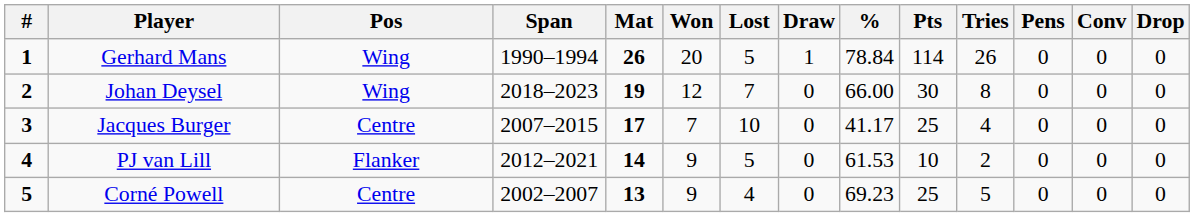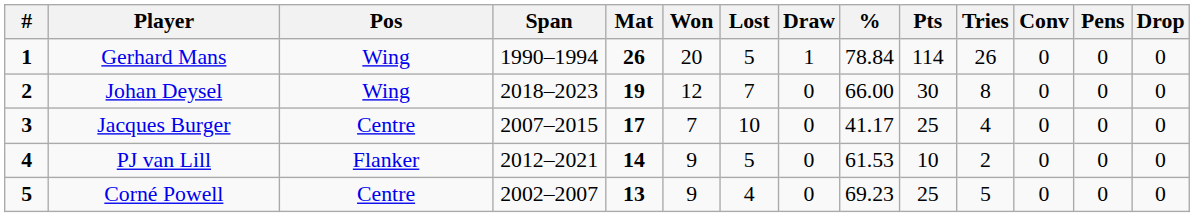 <table class="wikitable" style="text-align:center">
 <tr>
 <th style="width:25px">#</th>
 <th style="width:162px">Player</th>
 <th style="width:150px">Pos</th>
 <th style="width:75px">Span</th>
 <th style="width:35px">Mat</th>
 <th style="width:35px">Won</th>
 <th style="width:35px">Lost</th>
 <th style="width:35px">Draw</th>
 <th style="width:35px">%</th>
 <th style="width:35px">Pts</th>
 <th style="width:35px">Tries</th>
+<th style="width:35px">Conv</th>
 <th style="width:35px">Pens</th>
-<th style="width:35px">Conv</th>
 <th style="width:35px">Drop</th>
 </tr>
 <tr>
 <td><strong>1</strong></td>
 <td><a href='#'>Gerhard Mans</a></td>
 <td><a href='#'>Wing</a></td>
 <td>1990–1994</td>
 <td><strong>26</strong></td>
 <td>20</td>
 <td>5</td>
 <td>1</td>
 <td>78.84</td>
 <td>114</td>
 <td>26</td>
 <td>0</td>
 <td>0</td>
 <td>0</td>
 </tr>
 <tr>
 <td><strong>2</strong></td>
 <td><a href='#'>Johan Deysel</a></td>
 <td><a href='#'>Wing</a></td>
 <td>2018–2023</td>
 <td><strong>19</strong></td>
 <td>12</td>
 <td>7</td>
 <td>0</td>
 <td>66.00</td>
 <td>30</td>
 <td>8</td>
 <td>0</td>
 <td>0</td>
 <td>0</td>
 </tr>
 <tr>
 <td><strong>3</strong></td>
 <td><a href='#'>Jacques Burger</a></td>
 <td><a href='#'>Centre</a></td>
 <td>2007–2015</td>
 <td><strong>17</strong></td>
 <td>7</td>
 <td>10</td>
 <td>0</td>
 <td>41.17</td>
 <td>25</td>
 <td>4</td>
 <td>0</td>
 <td>0</td>
 <td>0</td>
 </tr>
 <tr>
 <td><strong>4</strong></td>
 <td><a href='#'>PJ van Lill</a></td>
 <td><a href='#'>Flanker</a></td>
 <td>2012–2021</td>
 <td><strong>14</strong></td>
 <td>9</td>
 <td>5</td>
 <td>0</td>
 <td>61.53</td>
 <td>10</td>
 <td>2</td>
 <td>0</td>
 <td>0</td>
 <td>0</td>
 </tr>
 <tr>
 <td><strong>5</strong></td>
 <td><a href='#'>Corné Powell</a></td>
 <td><a href='#'>Centre</a></td>
 <td>2002–2007</td>
 <td><strong>13</strong></td>
 <td>9</td>
 <td>4</td>
 <td>0</td>
 <td>69.23</td>
 <td>25</td>
 <td>5</td>
 <td>0</td>
 <td>0</td>
 <td>0</td>
 </tr>
 </table>
